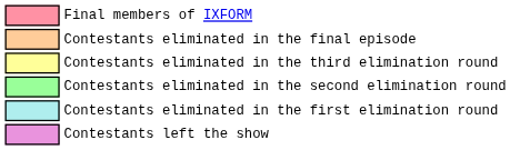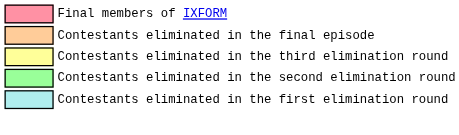 <table class="toccolours" style="font-size: 75%; white-space: nowrap;">
 <tr>
 <td style="background:#FF91A4; border: 1px solid black;">      </td>
 <td>Final members of <a href='#'>IXFORM</a></td>
 </tr>
 <tr>
 <td style="background:#FFCC99; border: 1px solid black;">      </td>
 <td>Contestants eliminated in the final episode</td>
 </tr>
 <tr>
 <td style="background:#FFFF99; border: 1px solid black;">      </td>
 <td>Contestants eliminated in the third elimination round</td>
 </tr>
 <tr>
 <td style="background:#99FF99; border: 1px solid black;">      </td>
 <td>Contestants eliminated in the second elimination round</td>
 </tr>
 <tr>
 <td style="background:#AFEEEE; border: 1px solid black;">      </td>
 <td>Contestants eliminated in the first elimination round</td>
 </tr>
-<tr>
-<td style="background:#E993DD; border: 1px solid black;">      </td>
-<td>Contestants left the show</td>
-</tr>
 </table>
